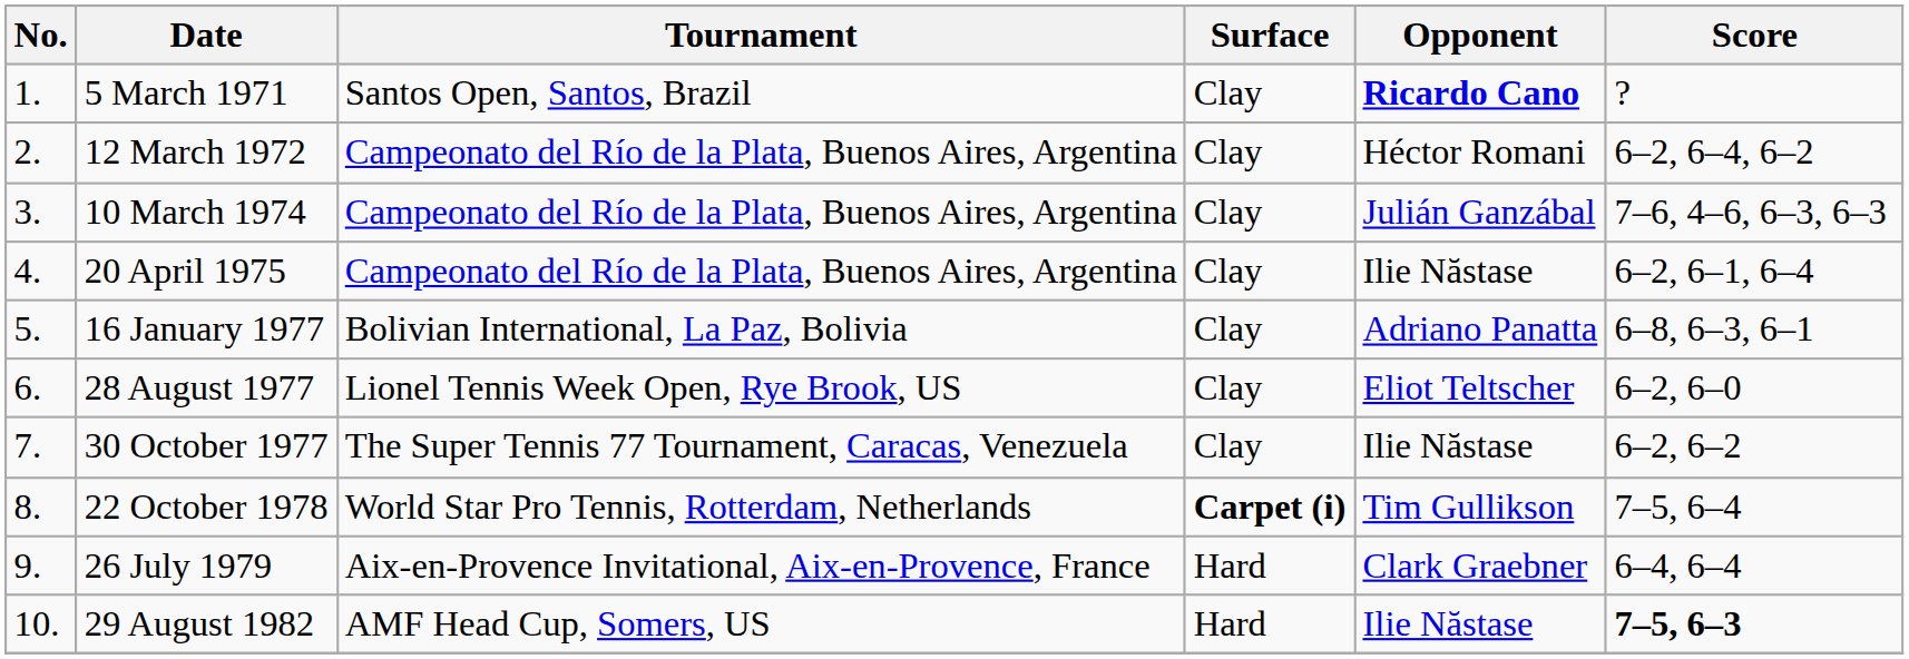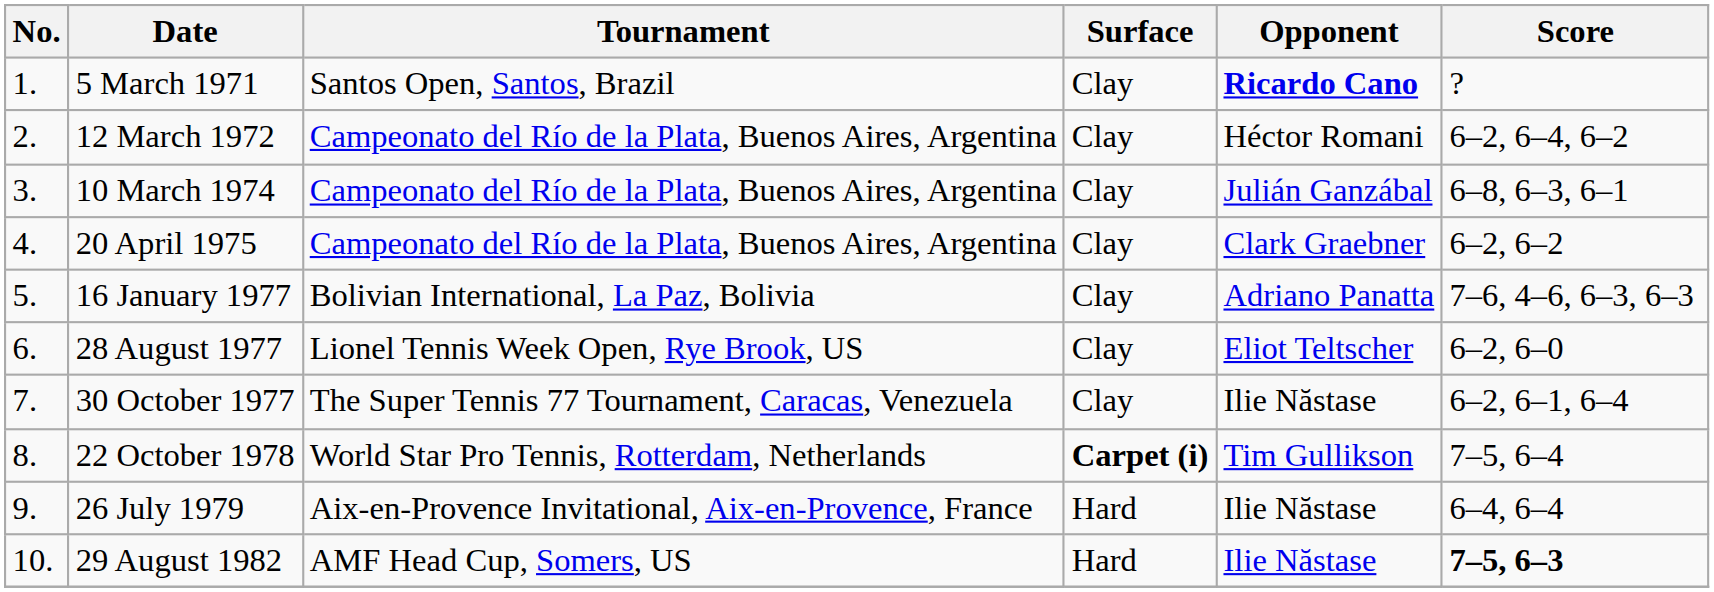 <table class="sortable wikitable" style=font-size:97%>
 <tr>
 <th>No.</th>
 <th>Date</th>
 <th>Tournament</th>
 <th>Surface</th>
 <th>Opponent</th>
 <th style="width:120px" class="unsortable">Score</th>
 </tr>
 <tr>
 <td>1.</td>
 <td>5 March 1971</td>
 <td>Santos Open, <a href='#'>Santos</a>, Brazil</td>
 <td>Clay</td>
 <td><strong> <a href='#'>Ricardo Cano</a></strong></td>
 <td>?</td>
 </tr>
 <tr>
 <td>2.</td>
 <td>12 March 1972</td>
 <td><a href='#'>Campeonato del Río de la Plata</a>, Buenos Aires, Argentina</td>
 <td>Clay</td>
 <td> Héctor Romani</td>
 <td>6–2, 6–4, 6–2</td>
 </tr>
 <tr>
 <td>3.</td>
 <td>10 March 1974</td>
 <td><a href='#'>Campeonato del Río de la Plata</a>, Buenos Aires, Argentina</td>
 <td>Clay</td>
 <td> <a href='#'>Julián Ganzábal</a></td>
-<td>7–6, 4–6, 6–3, 6–3</td>
+<td>6–8, 6–3, 6–1</td>
 </tr>
 <tr>
 <td>4.</td>
 <td>20 April 1975</td>
 <td><a href='#'>Campeonato del Río de la Plata</a>, Buenos Aires, Argentina</td>
 <td>Clay</td>
-<td> Ilie Năstase</td>
-<td>6–2, 6–1, 6–4</td>
+<td> <a href='#'>Clark Graebner</a></td>
+<td>6–2, 6–2</td>
 </tr>
 <tr>
 <td>5.</td>
 <td>16 January 1977</td>
 <td>Bolivian International, <a href='#'>La Paz</a>, Bolivia</td>
 <td>Clay</td>
 <td> <a href='#'>Adriano Panatta</a></td>
-<td>6–8, 6–3, 6–1</td>
+<td>7–6, 4–6, 6–3, 6–3</td>
 </tr>
 <tr>
 <td>6.</td>
 <td>28 August 1977</td>
 <td>Lionel Tennis Week Open, <a href='#'>Rye Brook</a>, US</td>
 <td>Clay</td>
 <td> <a href='#'>Eliot Teltscher</a></td>
 <td>6–2, 6–0</td>
 </tr>
 <tr>
 <td>7.</td>
 <td>30 October 1977</td>
 <td>The Super Tennis 77 Tournament, <a href='#'>Caracas</a>, Venezuela</td>
 <td>Clay</td>
 <td> Ilie Năstase</td>
-<td>6–2, 6–2</td>
+<td>6–2, 6–1, 6–4</td>
 </tr>
 <tr>
 <td>8.</td>
 <td>22 October 1978</td>
 <td>World Star Pro Tennis, <a href='#'>Rotterdam</a>, Netherlands</td>
 <td><strong>Carpet (i)</strong></td>
 <td>  <a href='#'>Tim Gullikson</a></td>
 <td>7–5, 6–4</td>
 </tr>
 <tr>
 <td>9.</td>
 <td>26 July 1979</td>
 <td>Aix-en-Provence Invitational, <a href='#'>Aix-en-Provence</a>, France</td>
 <td>Hard</td>
-<td> <a href='#'>Clark Graebner</a></td>
+<td> Ilie Năstase</td>
 <td>6–4, 6–4</td>
 </tr>
 <tr>
 <td>10.</td>
 <td>29 August 1982</td>
 <td>AMF Head Cup, <a href='#'>Somers</a>, US</td>
 <td>Hard</td>
 <td> <a href='#'>Ilie Năstase</a></td>
 <td><strong>7–5, 6–3</strong></td>
 </tr>
 <tr>
 </tr>
 </table>
